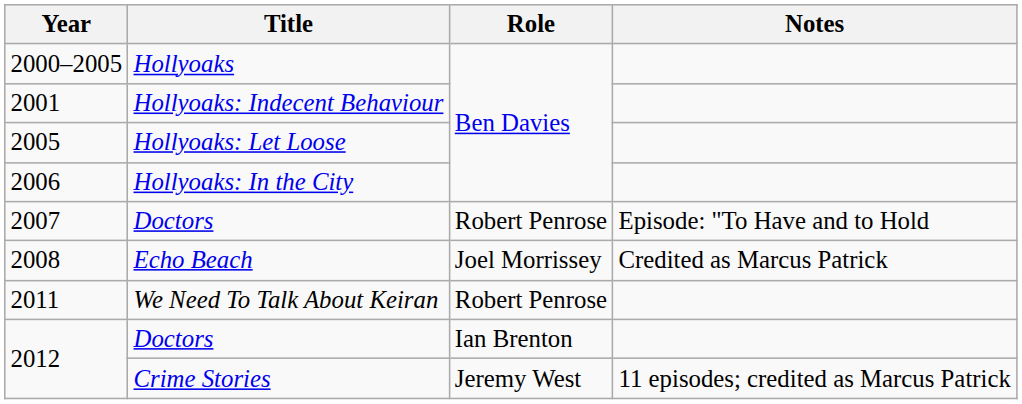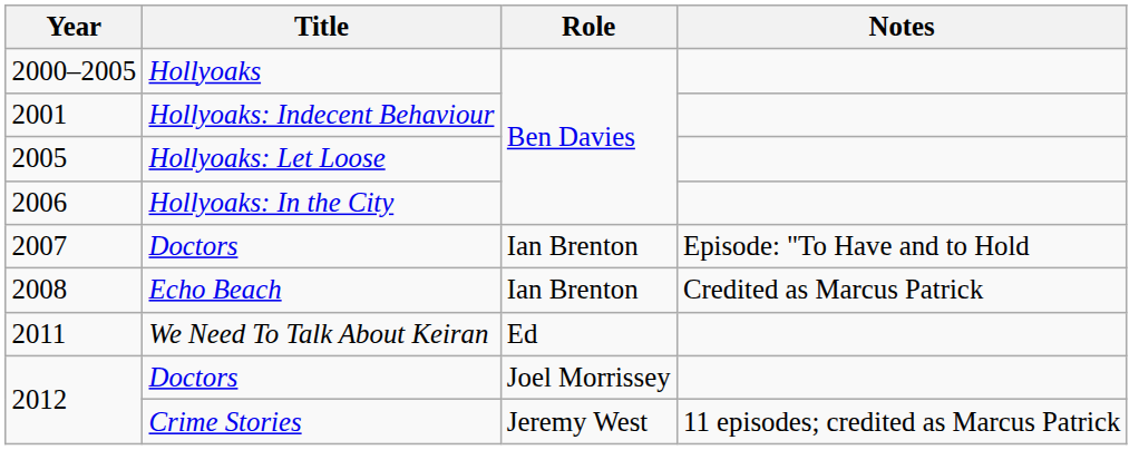 <table class="wikitable">
 <tr>
 <th>Year</th>
 <th>Title</th>
 <th>Role</th>
 <th>Notes</th>
 </tr>
 <tr>
 <td>2000–2005</td>
 <td><em><a href='#'>Hollyoaks</a></em></td>
 <td rowspan="4"><a href='#'>Ben Davies</a></td>
 <td></td>
 </tr>
 <tr>
 <td>2001</td>
 <td><em><a href='#'>Hollyoaks: Indecent Behaviour</a></em></td>
 <td></td>
 </tr>
 <tr>
 <td>2005</td>
 <td><em><a href='#'>Hollyoaks: Let Loose</a></em></td>
 <td></td>
 </tr>
 <tr>
 <td>2006</td>
 <td><em><a href='#'>Hollyoaks: In the City</a></em></td>
 <td></td>
 </tr>
 <tr>
 <td>2007</td>
 <td><em><a href='#'>Doctors</a></em></td>
-<td>Robert Penrose</td>
+<td>Ian Brenton</td>
 <td>Episode: "To Have and to Hold</td>
 </tr>
 <tr>
 <td>2008</td>
 <td><em><a href='#'>Echo Beach</a></em></td>
-<td>Joel Morrissey</td>
+<td>Ian Brenton</td>
 <td>Credited as Marcus Patrick</td>
 </tr>
 <tr>
 <td>2011</td>
 <td><em>We Need To Talk About Keiran</em></td>
-<td>Robert Penrose</td>
+<td>Ed</td>
 <td></td>
 </tr>
 <tr>
 <td rowspan="2">2012</td>
 <td><em><a href='#'>Doctors</a></em></td>
-<td>Ian Brenton</td>
+<td>Joel Morrissey</td>
 <td></td>
 </tr>
 <tr>
 <td><em><a href='#'>Crime Stories</a></em></td>
 <td>Jeremy West</td>
 <td>11 episodes; credited as Marcus Patrick</td>
 </tr>
 </table>
